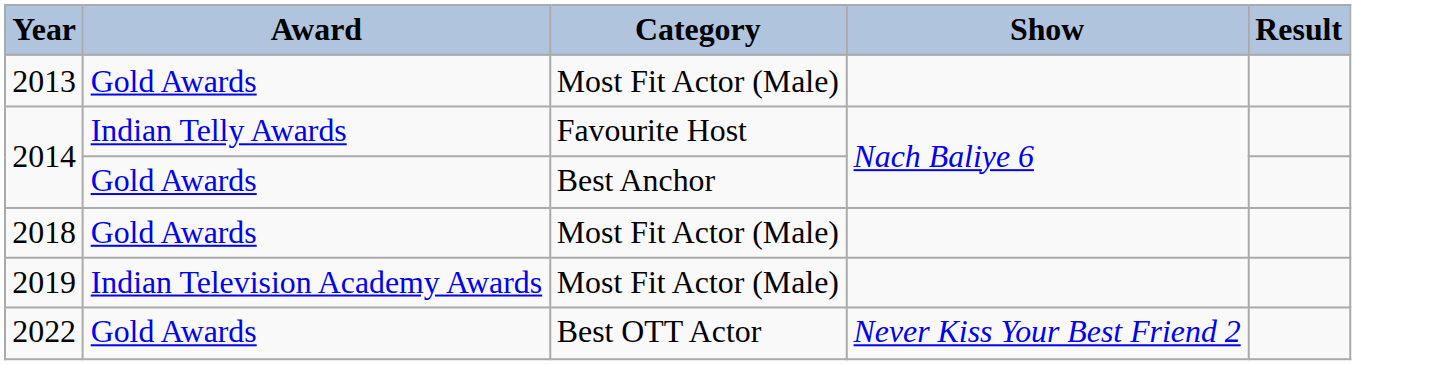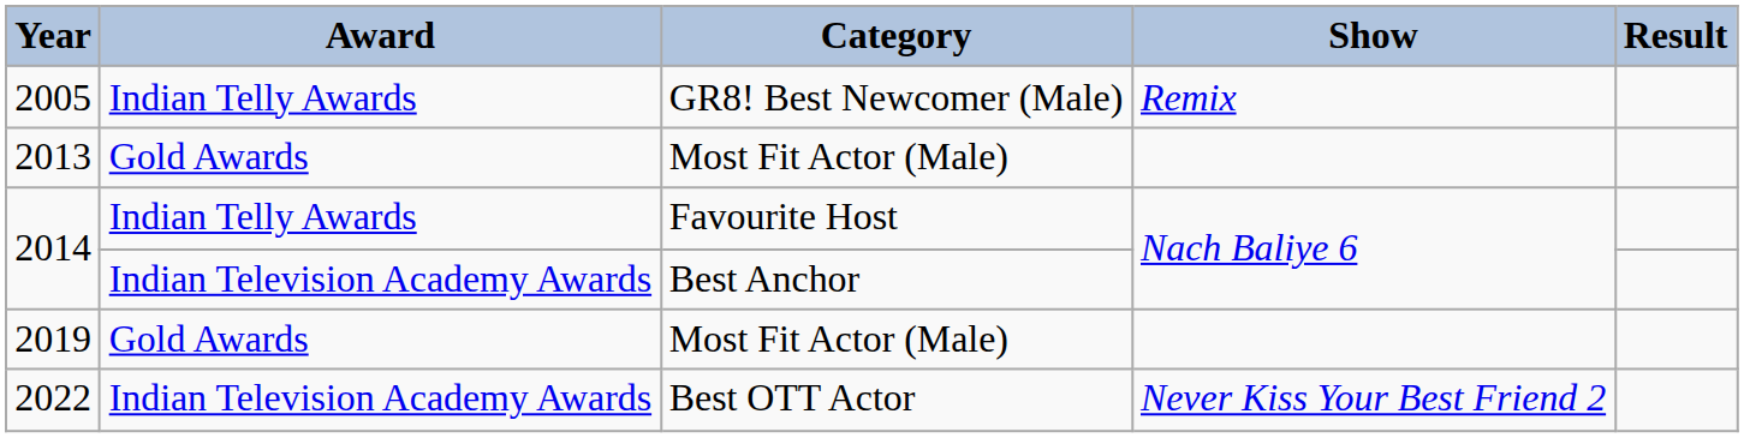 <table class="wikitable">
 <tr>
 <th style="background:#B0C4DE;">Year</th>
 <th style="background:#B0C4DE;">Award</th>
 <th style="background:#B0C4DE;">Category</th>
 <th style="background:#B0C4DE;">Show</th>
 <th style="background:#B0C4DE;">Result</th>
+</tr>
+<tr>
+<td>2005</td>
+<td><a href='#'>Indian Telly Awards</a></td>
+<td>GR8! Best Newcomer (Male)</td>
+<td><em><a href='#'>Remix</a></em></td>
+<td></td>
 </tr>
 <tr>
 <td>2013</td>
 <td><a href='#'>Gold Awards</a></td>
 <td>Most Fit Actor (Male)</td>
 <td></td>
 <td></td>
 </tr>
 <tr>
 <td rowspan="2">2014</td>
 <td><a href='#'>Indian Telly Awards</a></td>
 <td>Favourite Host</td>
 <td rowspan="2"><em><a href='#'>Nach Baliye 6</a></em></td>
 <td></td>
 </tr>
 <tr>
-<td><a href='#'>Gold Awards</a></td>
+<td><a href='#'>Indian Television Academy Awards</a></td>
 <td>Best Anchor</td>
 <td></td>
 </tr>
 <tr>
-<td>2018</td>
+<td>2019</td>
 <td><a href='#'>Gold Awards</a></td>
 <td>Most Fit Actor (Male)</td>
 <td></td>
 <td></td>
 </tr>
 <tr>
-<td>2019</td>
+<td>2022</td>
 <td><a href='#'>Indian Television Academy Awards</a></td>
-<td>Most Fit Actor (Male)</td>
-<td></td>
-<td></td>
-</tr>
-<tr>
-<td>2022</td>
-<td><a href='#'>Gold Awards</a></td>
 <td>Best OTT Actor</td>
 <td><em><a href='#'>Never Kiss Your Best Friend 2</a></em></td>
 <td></td>
 </tr>
 </table>
